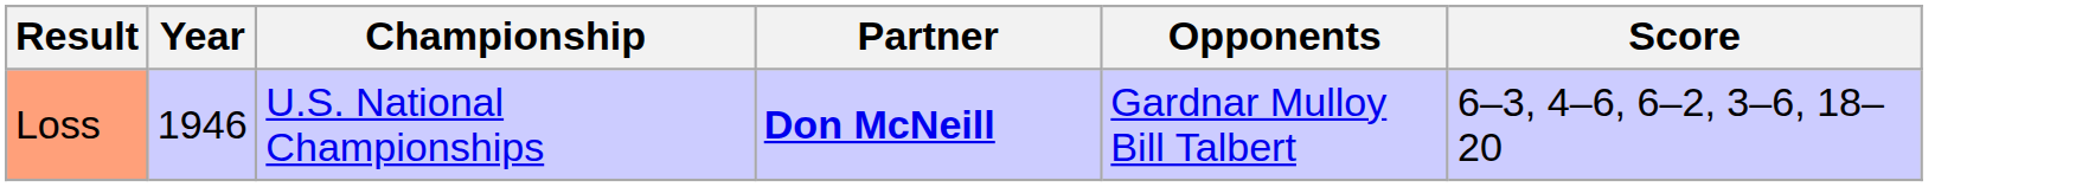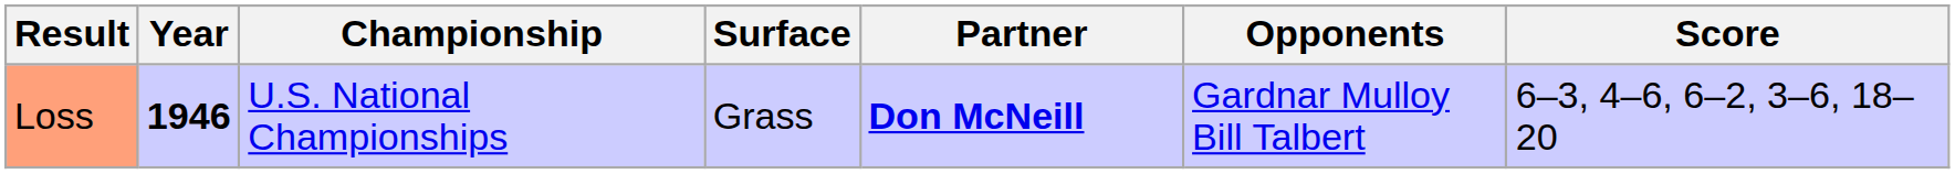 <table class="sortable wikitable">
 <tr>
 <th style="width:40px">Result</th>
 <th style="width:30px">Year</th>
 <th style="width:190px">Championship</th>
+<th style="width:50px">Surface</th>
 <th style="width:130px">Partner</th>
 <th style="width:130px">Opponents</th>
 <th style="width:180px" class="unsortable">Score</th>
 </tr>
 <tr style="background:#ccf;">
 <td style="background:#ffa07a;">Loss</td>
-<td>1946</td>
+<td><strong>1946</strong></td>
 <td><a href='#'>U.S. National Championships</a></td>
+<td>Grass</td>
 <td><strong> <a href='#'>Don McNeill</a></strong></td>
 <td> <a href='#'>Gardnar Mulloy</a> <br>  <a href='#'>Bill Talbert</a></td>
 <td>6–3, 4–6, 6–2, 3–6, 18–20</td>
 </tr>
 </table>
